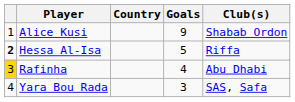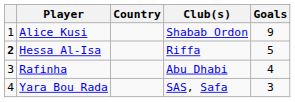 <table class="wikitable sortable" style="text-align:center">
 <tr>
 <th></th>
 <th>Player</th>
 <th>Country</th>
+<th>Club(s)</th>
 <th>Goals</th>
-<th>Club(s)</th>
 </tr>
 <tr>
 <td align=right>1</td>
 <td align=left><a href='#'>Alice Kusi</a></td>
 <td align=left></td>
+<td align=left><a href='#'>Shabab Ordon</a></td>
 <td>9</td>
-<td align=left><a href='#'>Shabab Ordon</a></td>
 </tr>
 <tr>
 <td align=right><strong>2</strong></td>
 <td align=left><a href='#'>Hessa Al-Isa</a></td>
 <td align=left></td>
+<td align=left><a href='#'>Riffa</a></td>
 <td>5</td>
-<td align=left><a href='#'>Riffa</a></td>
 </tr>
 <tr>
-<td align=right style="background: gold;">3</td>
+<td align=right>3</td>
 <td align=left><a href='#'>Rafinha</a></td>
 <td align=left></td>
+<td align=left><a href='#'>Abu Dhabi</a></td>
 <td>4</td>
-<td align=left><a href='#'>Abu Dhabi</a></td>
 </tr>
 <tr>
 <td align=right>4</td>
 <td align=left><a href='#'>Yara Bou Rada</a></td>
 <td align=left></td>
+<td align=left><a href='#'>SAS</a>, <a href='#'>Safa</a></td>
 <td>3</td>
-<td align=left><a href='#'>SAS</a>, <a href='#'>Safa</a></td>
 </tr>
 </table>
